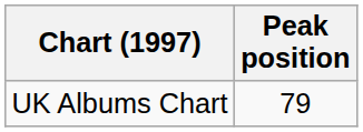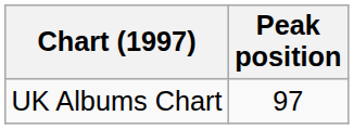 <table class="wikitable">
 <tr>
 <th>Chart (1997)</th>
 <th>Peak<br>position</th>
 </tr>
 <tr>
 <td align="left">UK Albums Chart</td>
-<td style="text-align:center;">79</td>
+<td style="text-align:center;">97</td>
 </tr>
 </table>
